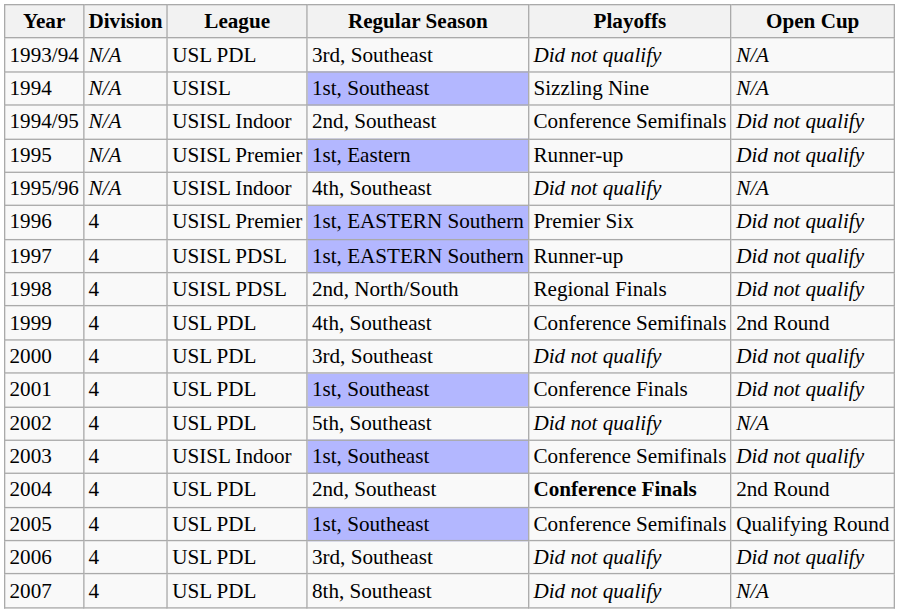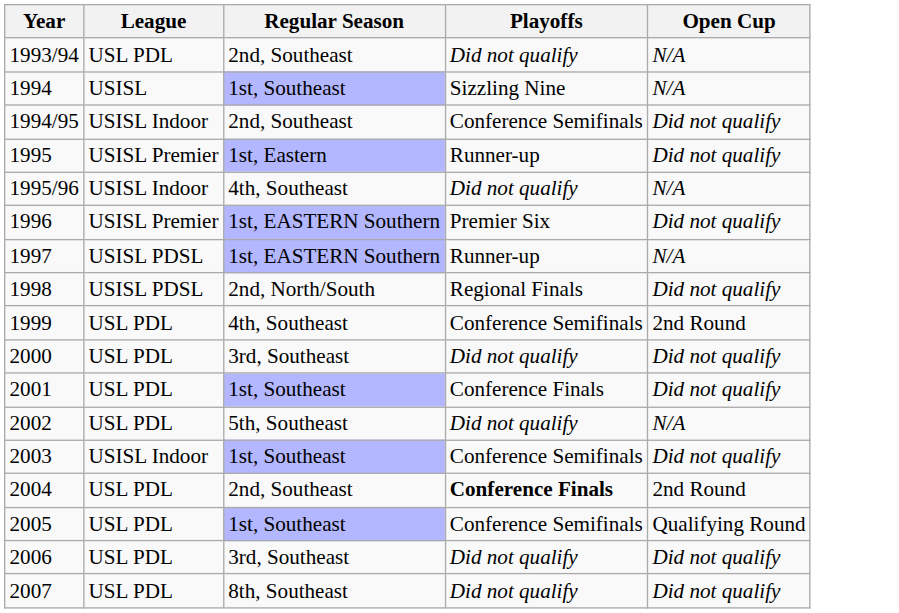 <table class="wikitable">
 <tr>
 <th>Year</th>
-<th>Division</th>
 <th>League</th>
 <th>Regular Season</th>
 <th>Playoffs</th>
 <th>Open Cup</th>
 </tr>
 <tr>
 <td>1993/94</td>
-<td><em>N/A</em></td>
 <td>USL PDL</td>
-<td>3rd, Southeast</td>
+<td>2nd, Southeast</td>
 <td><em>Did not qualify</em></td>
 <td><em>N/A</em></td>
 </tr>
 <tr>
 <td>1994</td>
-<td><em>N/A</em></td>
 <td>USISL</td>
 <td bgcolor="B3B7FF">1st, Southeast</td>
 <td>Sizzling Nine</td>
 <td><em>N/A</em></td>
 </tr>
 <tr>
 <td>1994/95</td>
-<td><em>N/A</em></td>
 <td>USISL Indoor</td>
 <td>2nd, Southeast</td>
 <td>Conference Semifinals</td>
 <td><em>Did not qualify</em></td>
 </tr>
 <tr>
 <td>1995</td>
-<td><em>N/A</em></td>
 <td>USISL Premier</td>
 <td bgcolor="B3B7FF">1st, Eastern</td>
 <td>Runner-up</td>
 <td><em>Did not qualify</em></td>
 </tr>
 <tr>
 <td>1995/96</td>
-<td><em>N/A</em></td>
 <td>USISL Indoor</td>
 <td>4th, Southeast</td>
 <td><em>Did not qualify</em></td>
 <td><em>N/A</em></td>
 </tr>
 <tr>
 <td>1996</td>
-<td>4</td>
 <td>USISL Premier</td>
 <td bgcolor="B3B7FF">1st, EASTERN Southern</td>
 <td>Premier Six</td>
 <td><em>Did not qualify</em></td>
 </tr>
 <tr>
 <td>1997</td>
-<td>4</td>
 <td>USISL PDSL</td>
 <td bgcolor="B3B7FF">1st, EASTERN Southern</td>
 <td>Runner-up</td>
-<td><em>Did not qualify</em></td>
+<td><em>N/A</em></td>
 </tr>
 <tr>
 <td>1998</td>
-<td>4</td>
 <td>USISL PDSL</td>
 <td>2nd, North/South</td>
 <td>Regional Finals</td>
 <td><em>Did not qualify</em></td>
 </tr>
 <tr>
 <td>1999</td>
-<td>4</td>
 <td>USL PDL</td>
 <td>4th, Southeast</td>
 <td>Conference Semifinals</td>
 <td>2nd Round</td>
 </tr>
 <tr>
 <td>2000</td>
-<td>4</td>
 <td>USL PDL</td>
 <td>3rd, Southeast</td>
 <td><em>Did not qualify</em></td>
 <td><em>Did not qualify</em></td>
 </tr>
 <tr>
 <td>2001</td>
-<td>4</td>
 <td>USL PDL</td>
 <td bgcolor="B3B7FF">1st, Southeast</td>
 <td>Conference Finals</td>
 <td><em>Did not qualify</em></td>
 </tr>
 <tr>
 <td>2002</td>
-<td>4</td>
 <td>USL PDL</td>
 <td>5th, Southeast</td>
 <td><em>Did not qualify</em></td>
 <td><em>N/A</em></td>
 </tr>
 <tr>
 <td>2003</td>
-<td>4</td>
 <td>USISL Indoor</td>
 <td bgcolor="B3B7FF">1st, Southeast</td>
 <td>Conference Semifinals</td>
 <td><em>Did not qualify</em></td>
 </tr>
 <tr>
 <td>2004</td>
-<td>4</td>
 <td>USL PDL</td>
 <td>2nd, Southeast</td>
 <td><strong>Conference Finals</strong></td>
 <td>2nd Round</td>
 </tr>
 <tr>
 <td>2005</td>
-<td>4</td>
 <td>USL PDL</td>
 <td bgcolor="B3B7FF">1st, Southeast</td>
 <td>Conference Semifinals</td>
 <td>Qualifying Round</td>
 </tr>
 <tr>
 <td>2006</td>
-<td>4</td>
 <td>USL PDL</td>
 <td>3rd, Southeast</td>
 <td><em>Did not qualify</em></td>
 <td><em>Did not qualify</em></td>
 </tr>
 <tr>
 <td>2007</td>
-<td>4</td>
 <td>USL PDL</td>
 <td>8th, Southeast</td>
 <td><em>Did not qualify</em></td>
-<td><em>N/A</em></td>
+<td><em>Did not qualify</em></td>
 </tr>
 </table>
